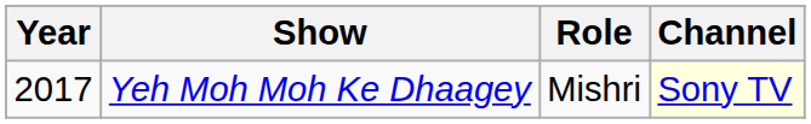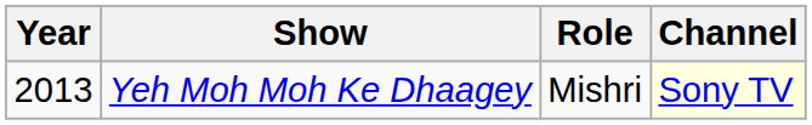 <table class="wikitable">
 <tr>
 <th>Year</th>
 <th>Show</th>
 <th>Role</th>
 <th>Channel</th>
 </tr>
 <tr>
-<td>2017</td>
+<td>2013</td>
 <td><em><a href='#'>Yeh Moh Moh Ke Dhaagey</a></em></td>
 <td>Mishri</td>
 <td style="background: lightyellow;"><a href='#'>Sony TV</a></td>
 </tr>
 </table>
